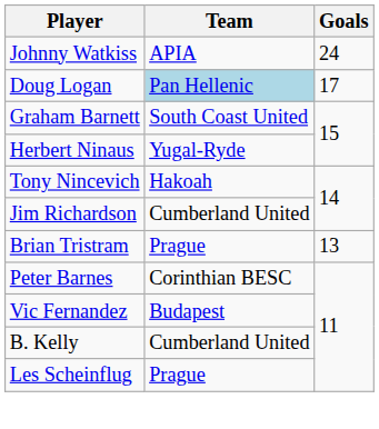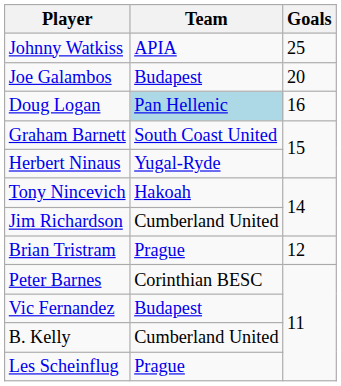 <table class="wikitable defaultleft col3right">
 <tr>
 <th>Player</th>
 <th>Team</th>
 <th>Goals</th>
 </tr>
 <tr>
 <td><a href='#'>Johnny Watkiss</a></td>
 <td><a href='#'>APIA</a></td>
-<td>24</td>
+<td>25</td>
+</tr>
+<tr>
+<td><a href='#'>Joe Galambos</a></td>
+<td><a href='#'>Budapest</a></td>
+<td>20</td>
 </tr>
 <tr>
 <td><a href='#'>Doug Logan</a></td>
 <td style="background: lightblue;"><a href='#'>Pan Hellenic</a></td>
-<td>17</td>
+<td>16</td>
 </tr>
 <tr>
 <td><a href='#'>Graham Barnett</a></td>
 <td><a href='#'>South Coast United</a></td>
 <td rowspan=2>15</td>
 </tr>
 <tr>
 <td><a href='#'>Herbert Ninaus</a></td>
 <td><a href='#'>Yugal-Ryde</a></td>
 </tr>
 <tr>
 <td><a href='#'>Tony Nincevich</a></td>
 <td><a href='#'>Hakoah</a></td>
 <td rowspan=2>14</td>
 </tr>
 <tr>
 <td><a href='#'>Jim Richardson</a></td>
 <td>Cumberland United</td>
 </tr>
 <tr>
 <td><a href='#'>Brian Tristram</a></td>
 <td><a href='#'>Prague</a></td>
-<td>13</td>
+<td>12</td>
 </tr>
 <tr>
 <td><a href='#'>Peter Barnes</a></td>
 <td>Corinthian BESC</td>
 <td rowspan="4">11</td>
 </tr>
 <tr>
 <td><a href='#'>Vic Fernandez</a></td>
 <td><a href='#'>Budapest</a></td>
 </tr>
 <tr>
 <td>B. Kelly</td>
 <td>Cumberland United</td>
 </tr>
 <tr>
 <td><a href='#'>Les Scheinflug</a></td>
 <td><a href='#'>Prague</a></td>
 </tr>
 </table>
